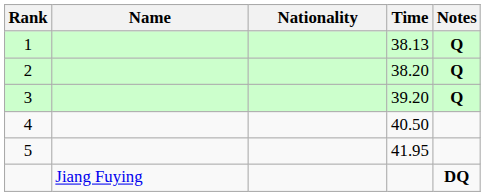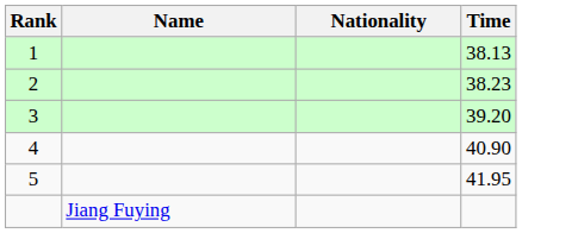 <table class="wikitable sortable" style="text-align:center">
 <tr>
 <th>Rank</th>
 <th style="width:180px">Name</th>
 <th style="width:125px">Nationality</th>
 <th>Time</th>
-<th>Notes</th>
 </tr>
 <tr style="background:#cfc;">
 <td>1</td>
 <td style="text-align:left;"></td>
 <td style="text-align:left;"></td>
 <td>38.13</td>
-<td><strong>Q</strong></td>
 </tr>
 <tr style="background:#cfc;">
 <td>2</td>
 <td style="text-align:left;"></td>
 <td style="text-align:left;"></td>
-<td>38.20</td>
-<td><strong>Q</strong></td>
+<td>38.23</td>
 </tr>
 <tr style="background:#cfc;">
 <td>3</td>
 <td style="text-align:left;"></td>
 <td style="text-align:left;"></td>
 <td>39.20</td>
-<td><strong>Q</strong></td>
 </tr>
 <tr>
 <td>4</td>
 <td style="text-align:left;"></td>
 <td style="text-align:left;"></td>
-<td>40.50</td>
-<td></td>
+<td>40.90</td>
 </tr>
 <tr>
 <td>5</td>
 <td style="text-align:left;"></td>
 <td style="text-align:left;"></td>
 <td>41.95</td>
-<td></td>
 </tr>
 <tr>
 <td></td>
 <td style="text-align:left;"><a href='#'>Jiang Fuying</a></td>
 <td style="text-align:left;"></td>
 <td></td>
-<td><strong>DQ</strong></td>
 </tr>
 </table>
